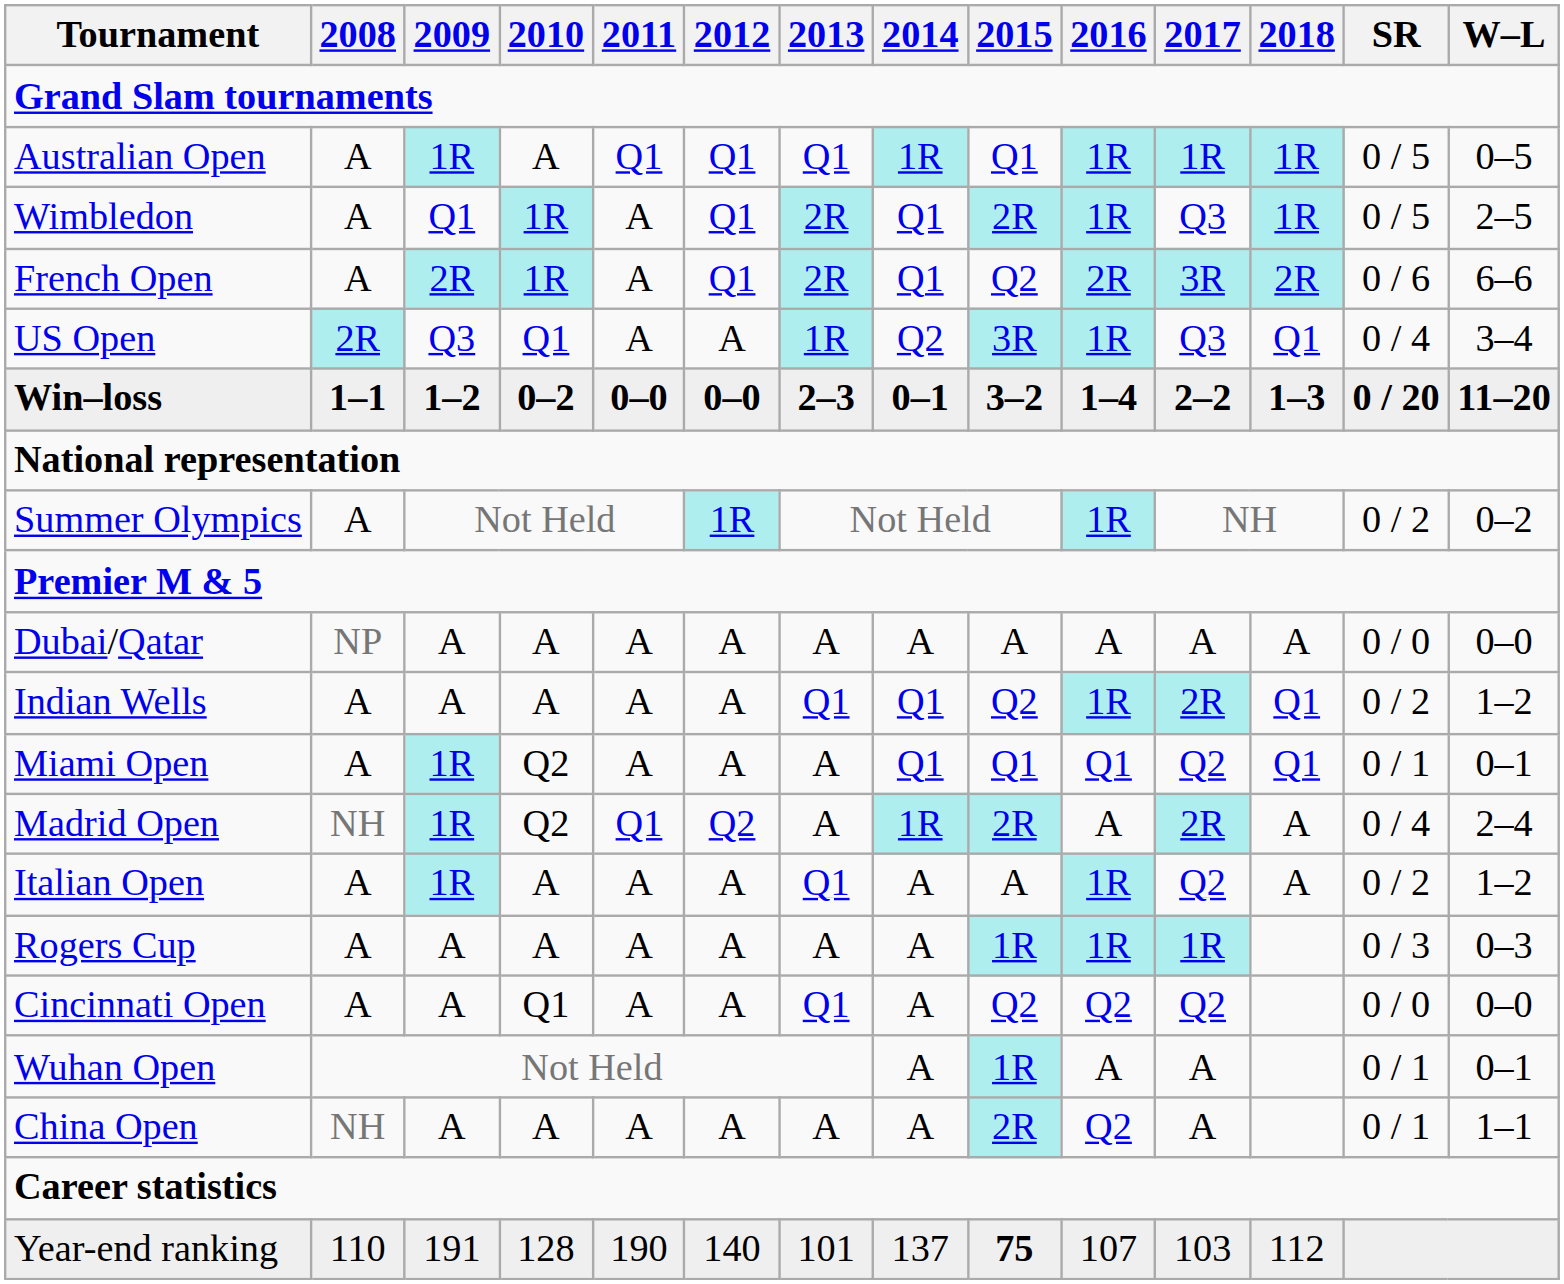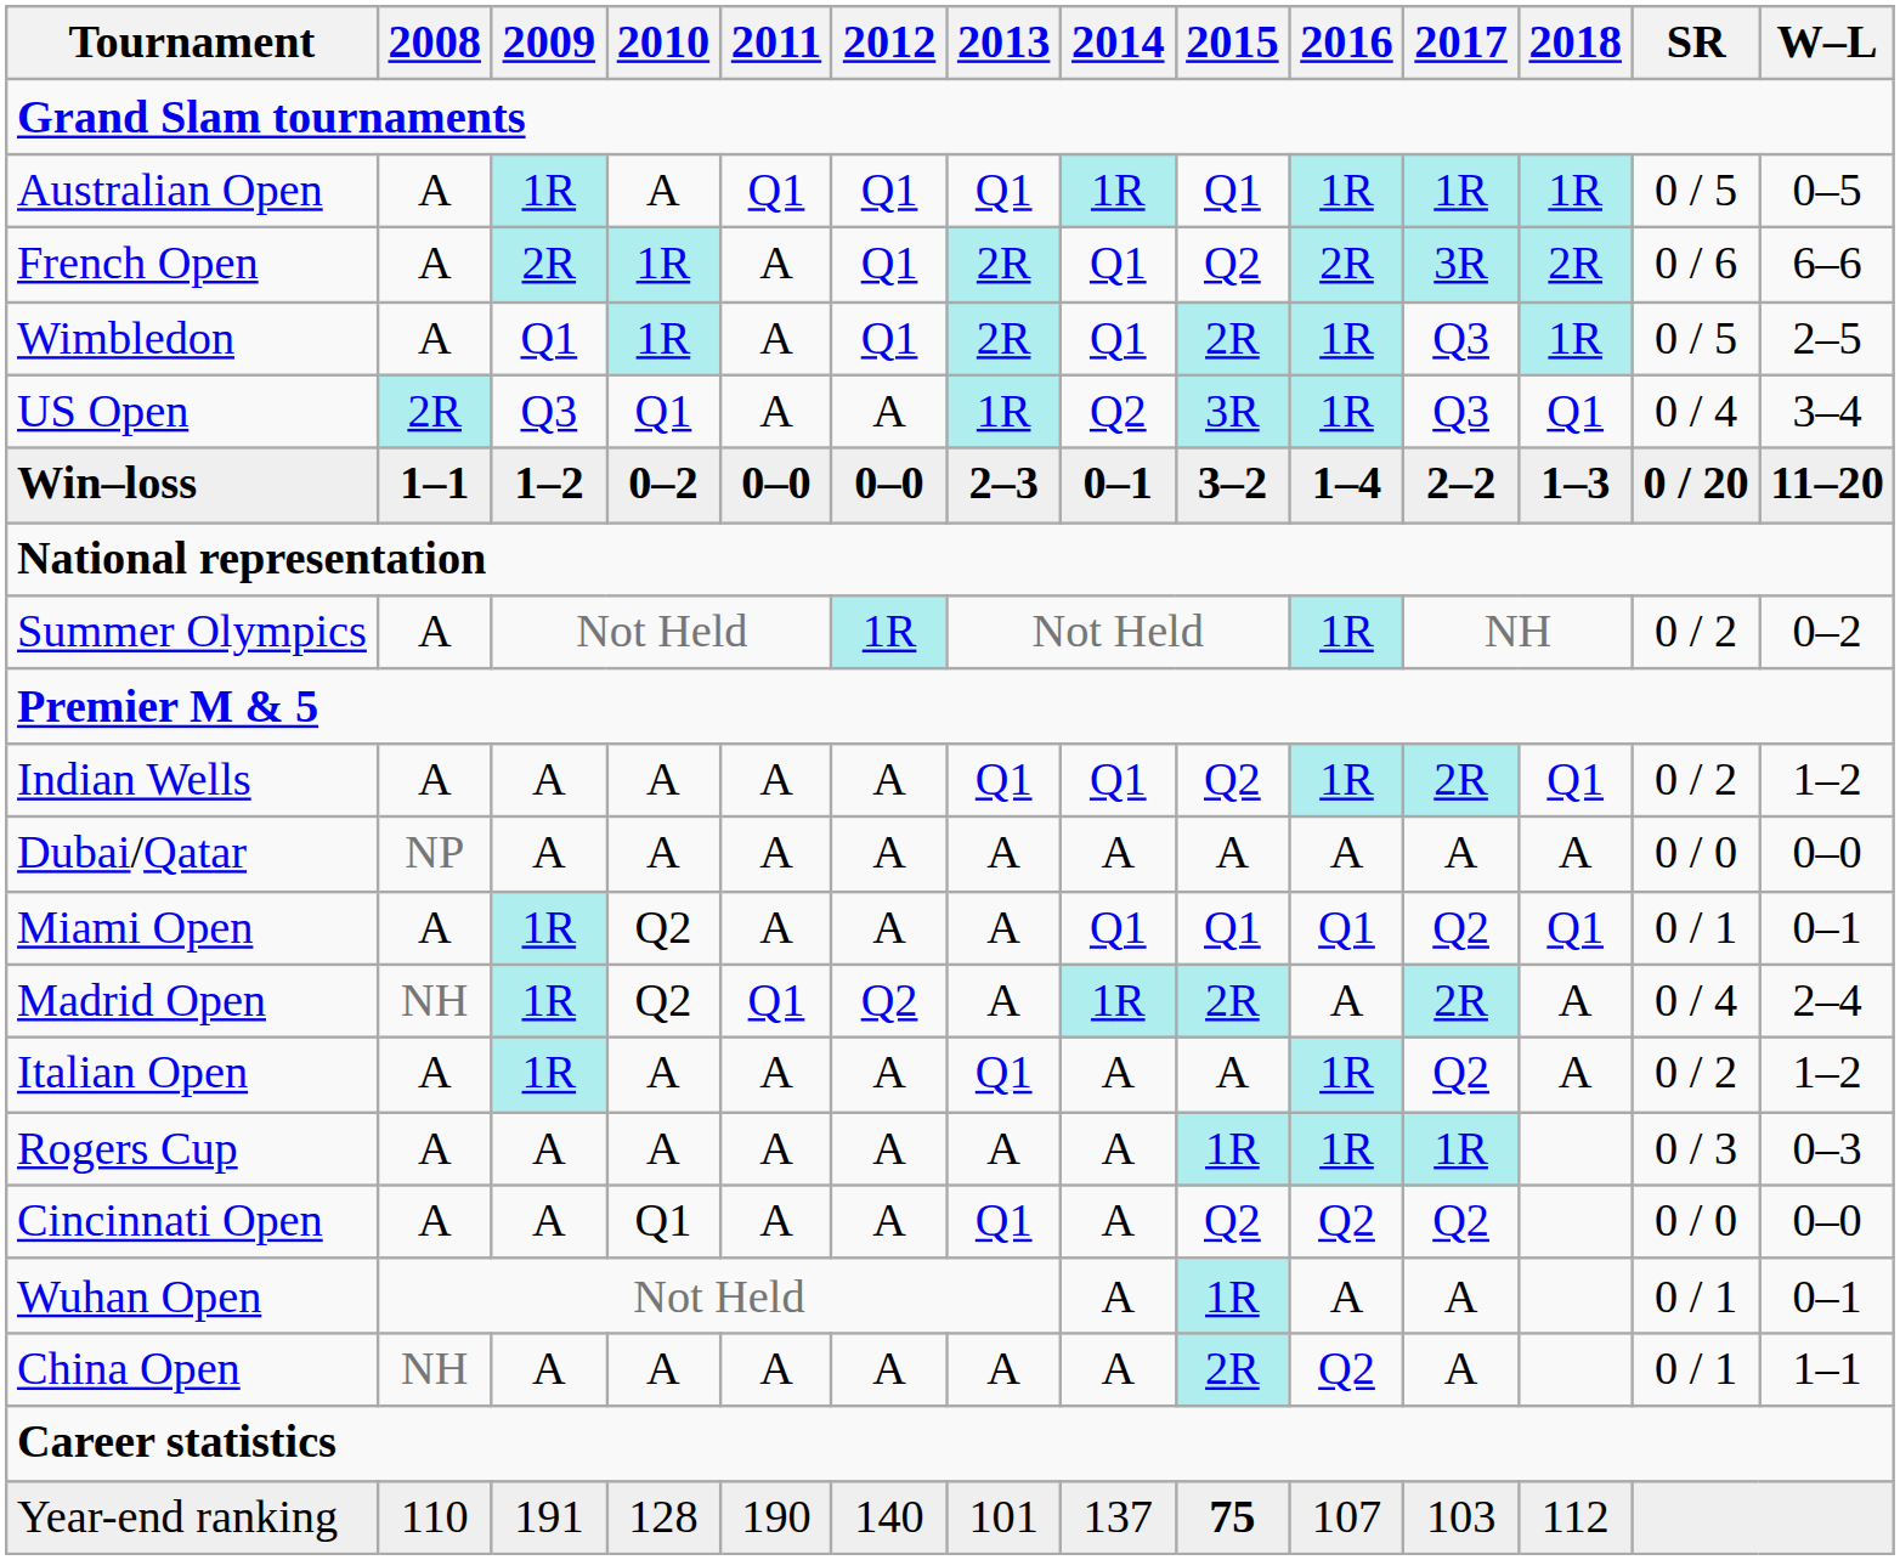 <table class=wikitable style=text-align:center;>
 <tr>
 <th>Tournament</th>
 <th><a href='#'>2008</a></th>
 <th><a href='#'>2009</a></th>
 <th><a href='#'>2010</a></th>
 <th><a href='#'>2011</a></th>
 <th><a href='#'>2012</a></th>
 <th><a href='#'>2013</a></th>
 <th><a href='#'>2014</a></th>
 <th><a href='#'>2015</a></th>
 <th><a href='#'>2016</a></th>
 <th><a href='#'>2017</a></th>
 <th><a href='#'>2018</a></th>
 <th>SR</th>
 <th>W–L</th>
 </tr>
 <tr>
 <td colspan="14" align="left"><strong><a href='#'>Grand Slam tournaments</a></strong></td>
 </tr>
 <tr>
 <td align=left><a href='#'>Australian Open</a></td>
 <td>A</td>
 <td bgcolor=afeeee><a href='#'>1R</a></td>
 <td>A</td>
 <td bgcolor=><a href='#'>Q1</a></td>
 <td bgcolor=><a href='#'>Q1</a></td>
 <td bgcolor=><a href='#'>Q1</a></td>
 <td bgcolor=afeeee><a href='#'>1R</a></td>
 <td bgcolor=><a href='#'>Q1</a></td>
 <td bgcolor=afeeee><a href='#'>1R</a></td>
 <td bgcolor=afeeee><a href='#'>1R</a></td>
 <td bgcolor=afeeee><a href='#'>1R</a></td>
 <td>0 / 5</td>
 <td>0–5</td>
 </tr>
 <tr>
+<td align=left><a href='#'>French Open</a></td>
+<td>A</td>
+<td bgcolor=afeeee><a href='#'>2R</a></td>
+<td bgcolor=afeeee><a href='#'>1R</a></td>
+<td>A</td>
+<td bgcolor=><a href='#'>Q1</a></td>
+<td bgcolor=afeeee><a href='#'>2R</a></td>
+<td bgcolor=><a href='#'>Q1</a></td>
+<td bgcolor=><a href='#'>Q2</a></td>
+<td bgcolor=afeeee><a href='#'>2R</a></td>
+<td bgcolor=afeeee><a href='#'>3R</a></td>
+<td bgcolor=afeeee><a href='#'>2R</a></td>
+<td>0 / 6</td>
+<td>6–6</td>
+</tr>
+<tr>
 <td align=left><a href='#'>Wimbledon</a></td>
 <td>A</td>
 <td bgcolor=><a href='#'>Q1</a></td>
 <td bgcolor=afeeee><a href='#'>1R</a></td>
 <td>A</td>
 <td bgcolor=><a href='#'>Q1</a></td>
 <td bgcolor=afeeee><a href='#'>2R</a></td>
 <td bgcolor=><a href='#'>Q1</a></td>
 <td bgcolor=afeeee><a href='#'>2R</a></td>
 <td bgcolor=afeeee><a href='#'>1R</a></td>
 <td bgcolor=><a href='#'>Q3</a></td>
 <td bgcolor=afeeee><a href='#'>1R</a></td>
 <td>0 / 5</td>
 <td>2–5</td>
-</tr>
-<tr>
-<td align=left><a href='#'>French Open</a></td>
-<td>A</td>
-<td bgcolor=afeeee><a href='#'>2R</a></td>
-<td bgcolor=afeeee><a href='#'>1R</a></td>
-<td>A</td>
-<td bgcolor=><a href='#'>Q1</a></td>
-<td bgcolor=afeeee><a href='#'>2R</a></td>
-<td bgcolor=><a href='#'>Q1</a></td>
-<td bgcolor=><a href='#'>Q2</a></td>
-<td bgcolor=afeeee><a href='#'>2R</a></td>
-<td bgcolor=afeeee><a href='#'>3R</a></td>
-<td bgcolor=afeeee><a href='#'>2R</a></td>
-<td>0 / 6</td>
-<td>6–6</td>
 </tr>
 <tr>
 <td align=left><a href='#'>US Open</a></td>
 <td bgcolor=afeeee><a href='#'>2R</a></td>
 <td bgcolor=><a href='#'>Q3</a></td>
 <td bgcolor=><a href='#'>Q1</a></td>
 <td>A</td>
 <td>A</td>
 <td bgcolor=afeeee><a href='#'>1R</a></td>
 <td bgcolor=><a href='#'>Q2</a></td>
 <td bgcolor=afeeee><a href='#'>3R</a></td>
 <td bgcolor=afeeee><a href='#'>1R</a></td>
 <td bgcolor=><a href='#'>Q3</a></td>
 <td bgcolor=><a href='#'>Q1</a></td>
 <td>0 / 4</td>
 <td>3–4</td>
 </tr>
 <tr style="background:#efefef; font-weight:bold;">
 <td style="text-align:left">Win–loss</td>
 <td>1–1</td>
 <td>1–2</td>
 <td>0–2</td>
 <td>0–0</td>
 <td>0–0</td>
 <td>2–3</td>
 <td>0–1</td>
 <td>3–2</td>
 <td>1–4</td>
 <td>2–2</td>
 <td>1–3</td>
 <td>0 / 20</td>
 <td>11–20</td>
 </tr>
 <tr>
 <td colspan="14" align="left"><strong>National representation</strong></td>
 </tr>
 <tr>
 <td align=left><a href='#'>Summer Olympics</a></td>
 <td>A</td>
 <td colspan=3 style=color:#767676>Not Held</td>
 <td bgcolor=afeeee><a href='#'>1R</a></td>
 <td colspan=3 style=color:#767676>Not Held</td>
 <td bgcolor=afeeee><a href='#'>1R</a></td>
 <td colspan=2 style=color:#767676>NH</td>
 <td>0 / 2</td>
 <td>0–2</td>
 </tr>
 <tr>
 <td colspan="14" align="left"><strong><a href='#'>Premier M & 5</a></strong></td>
 </tr>
 <tr>
+<td align=left><a href='#'>Indian Wells</a></td>
+<td>A</td>
+<td>A</td>
+<td>A</td>
+<td>A</td>
+<td>A</td>
+<td><a href='#'>Q1</a></td>
+<td><a href='#'>Q1</a></td>
+<td><a href='#'>Q2</a></td>
+<td bgcolor=afeeee><a href='#'>1R</a></td>
+<td bgcolor=afeeee><a href='#'>2R</a></td>
+<td><a href='#'>Q1</a></td>
+<td>0 / 2</td>
+<td>1–2</td>
+</tr>
+<tr>
 <td align="left"><a href='#'>Dubai</a>/<a href='#'>Qatar</a></td>
 <td style="color:#767676">NP</td>
 <td>A</td>
 <td>A</td>
 <td>A</td>
 <td>A</td>
 <td>A</td>
 <td>A</td>
 <td>A</td>
 <td>A</td>
 <td>A</td>
 <td>A</td>
 <td>0 / 0</td>
 <td>0–0</td>
-</tr>
-<tr>
-<td align=left><a href='#'>Indian Wells</a></td>
-<td>A</td>
-<td>A</td>
-<td>A</td>
-<td>A</td>
-<td>A</td>
-<td><a href='#'>Q1</a></td>
-<td><a href='#'>Q1</a></td>
-<td><a href='#'>Q2</a></td>
-<td bgcolor=afeeee><a href='#'>1R</a></td>
-<td bgcolor=afeeee><a href='#'>2R</a></td>
-<td><a href='#'>Q1</a></td>
-<td>0 / 2</td>
-<td>1–2</td>
 </tr>
 <tr>
 <td align=left><a href='#'>Miami Open</a></td>
 <td>A</td>
 <td bgcolor=afeeee><a href='#'>1R</a></td>
 <td>Q2</td>
 <td>A</td>
 <td>A</td>
 <td>A</td>
 <td><a href='#'>Q1</a></td>
 <td><a href='#'>Q1</a></td>
 <td><a href='#'>Q1</a></td>
 <td><a href='#'>Q2</a></td>
 <td><a href='#'>Q1</a></td>
 <td>0 / 1</td>
 <td>0–1</td>
 </tr>
 <tr>
 <td align=left><a href='#'>Madrid Open</a></td>
 <td colspan=1 style=color:#767676>NH</td>
 <td bgcolor=afeeee><a href='#'>1R</a></td>
 <td>Q2</td>
 <td bgcolor=><a href='#'>Q1</a></td>
 <td bgcolor=><a href='#'>Q2</a></td>
 <td>A</td>
 <td bgcolor=afeeee><a href='#'>1R</a></td>
 <td bgcolor=afeeee><a href='#'>2R</a></td>
 <td>A</td>
 <td bgcolor=afeeee><a href='#'>2R</a></td>
 <td>A</td>
 <td>0 / 4</td>
 <td>2–4</td>
 </tr>
 <tr>
 <td align="left"><a href='#'>Italian Open</a></td>
 <td>A</td>
 <td bgcolor="afeeee"><a href='#'>1R</a></td>
 <td>A</td>
 <td>A</td>
 <td>A</td>
 <td bgcolor=""><a href='#'>Q1</a></td>
 <td>A</td>
 <td>A</td>
 <td bgcolor="afeeee"><a href='#'>1R</a></td>
 <td bgcolor=""><a href='#'>Q2</a></td>
 <td>A</td>
 <td>0 / 2</td>
 <td>1–2</td>
 </tr>
 <tr>
 <td align="left"><a href='#'>Rogers Cup</a></td>
 <td>A</td>
 <td>A</td>
 <td>A</td>
 <td>A</td>
 <td>A</td>
 <td>A</td>
 <td>A</td>
 <td bgcolor="afeeee"><a href='#'>1R</a></td>
 <td bgcolor="afeeee"><a href='#'>1R</a></td>
 <td bgcolor="afeeee"><a href='#'>1R</a></td>
 <td></td>
 <td>0 / 3</td>
 <td>0–3</td>
 </tr>
 <tr>
 <td align="left"><a href='#'>Cincinnati Open</a></td>
 <td>A</td>
 <td>A</td>
 <td>Q1</td>
 <td>A</td>
 <td>A</td>
 <td bgcolor=""><a href='#'>Q1</a></td>
 <td>A</td>
 <td bgcolor=""><a href='#'>Q2</a></td>
 <td bgcolor=""><a href='#'>Q2</a></td>
 <td bgcolor=""><a href='#'>Q2</a></td>
 <td></td>
 <td>0 / 0</td>
 <td>0–0</td>
 </tr>
 <tr>
 <td align="left"><a href='#'>Wuhan Open</a></td>
 <td colspan="6" style="color:#767676">Not Held</td>
 <td>A</td>
 <td bgcolor="afeeee"><a href='#'>1R</a></td>
 <td>A</td>
 <td>A</td>
 <td></td>
 <td>0 / 1</td>
 <td>0–1</td>
 </tr>
 <tr>
 <td align=left><a href='#'>China Open</a></td>
 <td colspan=1 style=color:#767676>NH</td>
 <td>A</td>
 <td>A</td>
 <td>A</td>
 <td>A</td>
 <td>A</td>
 <td>A</td>
 <td bgcolor=afeeee><a href='#'>2R</a></td>
 <td bgcolor=><a href='#'>Q2</a></td>
 <td>A</td>
 <td></td>
 <td>0 / 1</td>
 <td>1–1</td>
 </tr>
 <tr>
 <td align=left colspan="14"><strong>Career statistics</strong></td>
 </tr>
 <tr bgcolor=efefef>
 <td align=left>Year-end ranking</td>
 <td>110</td>
 <td>191</td>
 <td>128</td>
 <td>190</td>
 <td>140</td>
 <td>101</td>
 <td>137</td>
 <td><strong>75</strong></td>
 <td>107</td>
 <td>103</td>
 <td>112</td>
 <td colspan="2"></td>
 </tr>
 </table>
